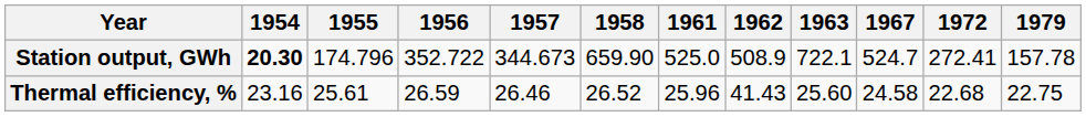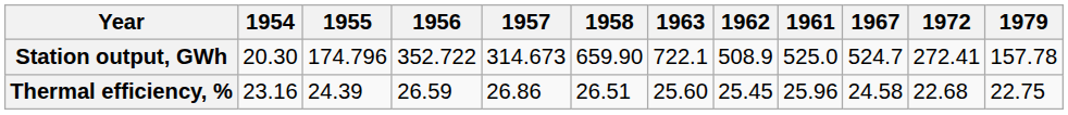 <table class="wikitable">
 <tr>
 <th>Year</th>
 <th>1954</th>
 <th>1955</th>
 <th>1956</th>
 <th>1957</th>
 <th>1958</th>
+<th>1963</th>
+<th>1962</th>
 <th>1961</th>
-<th>1962</th>
-<th>1963</th>
 <th>1967</th>
 <th>1972</th>
 <th>1979</th>
 </tr>
 <tr>
 <th>Station output, GWh</th>
-<td><strong>20.30</strong></td>
+<td>20.30</td>
 <td>174.796</td>
 <td>352.722</td>
-<td>344.673</td>
+<td>314.673</td>
 <td>659.90</td>
+<td>722.1</td>
+<td>508.9</td>
 <td>525.0</td>
-<td>508.9</td>
-<td>722.1</td>
 <td>524.7</td>
 <td>272.41</td>
 <td>157.78</td>
 </tr>
 <tr>
 <th>Thermal efficiency, %</th>
 <td>23.16</td>
-<td>25.61</td>
+<td>24.39</td>
 <td>26.59</td>
-<td>26.46</td>
-<td>26.52</td>
+<td>26.86</td>
+<td>26.51</td>
+<td>25.60</td>
+<td>25.45</td>
 <td>25.96</td>
-<td>41.43</td>
-<td>25.60</td>
 <td>24.58</td>
 <td>22.68</td>
 <td>22.75</td>
 </tr>
 </table>
